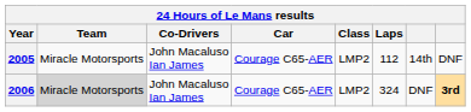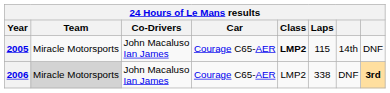 <table class="wikitable" style="text-align:center; font-size:90%">
 <tr>
 <th colspan=8><a href='#'>24 Hours of Le Mans</a> results</th>
 </tr>
 <tr>
 <th>Year</th>
 <th>Team</th>
 <th>Co-Drivers</th>
 <th>Car</th>
 <th>Class</th>
 <th>Laps</th>
 <th></th>
 <th></th>
 </tr>
 <tr>
 <th><a href='#'>2005</a></th>
 <td align="left"> Miracle Motorsports</td>
 <td align="left"> John Macaluso<br> <a href='#'>Ian James</a></td>
 <td align="left"><a href='#'>Courage</a> C65-<a href='#'>AER</a></td>
-<td>LMP2</td>
-<td>112</td>
+<td><strong>LMP2</strong></td>
+<td>115</td>
 <td>14th</td>
 <td>DNF</td>
 </tr>
 <tr>
 <th><a href='#'>2006</a></th>
 <td align="left" style="background: lightgrey;"> Miracle Motorsports</td>
 <td align="left"> John Macaluso<br> <a href='#'>Ian James</a></td>
 <td align="left"><a href='#'>Courage</a> C65-<a href='#'>AER</a></td>
 <td>LMP2</td>
-<td>324</td>
+<td>338</td>
 <td>DNF</td>
 <td style="background:#FFDF9F;"><strong>3rd</strong></td>
 </tr>
 </table>
